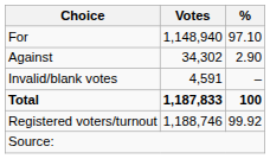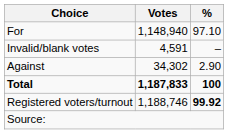 <table class=wikitable style=text-align:right>
 <tr>
 <th>Choice</th>
 <th>Votes</th>
 <th>%</th>
 </tr>
 <tr>
 <td align=left>For</td>
 <td>1,148,940</td>
 <td>97.10</td>
 </tr>
 <tr>
+<td align=left>Invalid/blank votes</td>
+<td>4,591</td>
+<td>–</td>
+</tr>
+<tr>
 <td align=left>Against</td>
 <td>34,302</td>
 <td>2.90</td>
-</tr>
-<tr>
-<td align=left>Invalid/blank votes</td>
-<td>4,591</td>
-<td>–</td>
 </tr>
 <tr>
 <td align=left><strong>Total</strong></td>
 <td><strong>1,187,833</strong></td>
 <td><strong>100</strong></td>
 </tr>
 <tr>
 <td align=left>Registered voters/turnout</td>
 <td>1,188,746</td>
-<td>99.92</td>
+<td><strong>99.92</strong></td>
 </tr>
 <tr>
 <td align=left colspan=3>Source: </td>
 </tr>
 </table>
